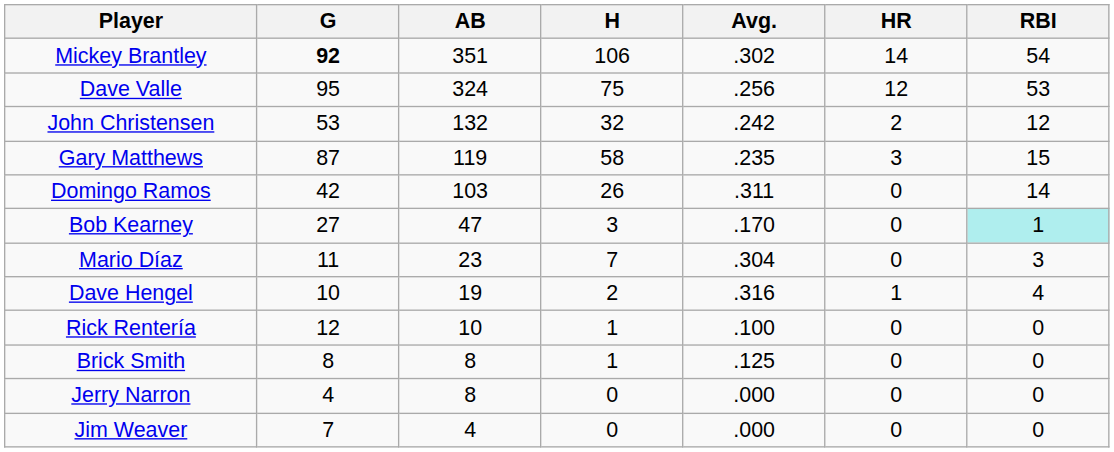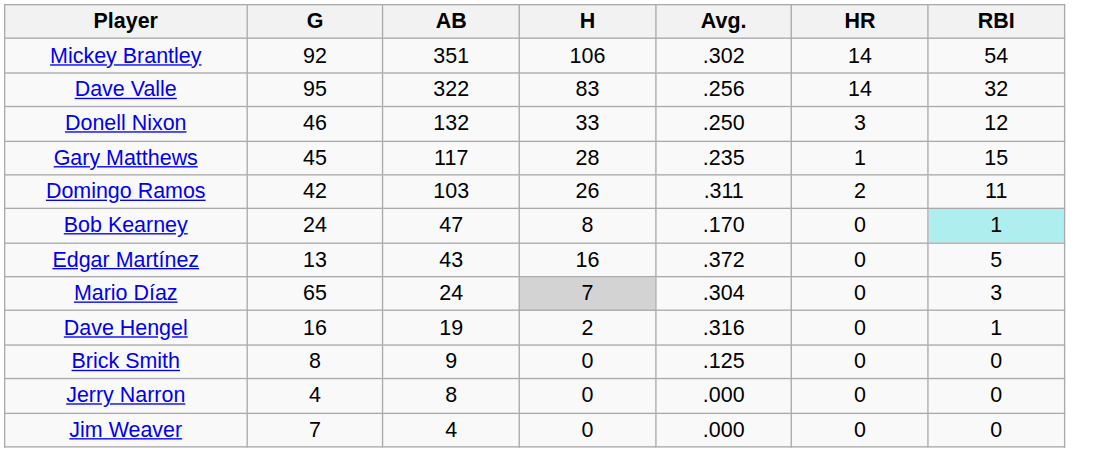 <table class="wikitable sortable">
 <tr>
 <th bgcolor="#DDDDFF" width="16%">Player</th>
 <th bgcolor="#DDDDFF" width="9%">G</th>
 <th bgcolor="#DDDDFF" width="9%">AB</th>
 <th bgcolor="#DDDDFF" width="9%">H</th>
 <th bgcolor="#DDDDFF" width="9%">Avg.</th>
 <th bgcolor="#DDDDFF" width="9%">HR</th>
 <th bgcolor="#DDDDFF" width="9%">RBI</th>
 </tr>
 <tr align="center">
 <td><a href='#'>Mickey Brantley</a></td>
-<td><strong>92</strong></td>
+<td>92</td>
 <td>351</td>
 <td>106</td>
 <td>.302</td>
 <td>14</td>
 <td>54</td>
 </tr>
 <tr align=center>
 <td><a href='#'>Dave Valle</a></td>
 <td>95</td>
-<td>324</td>
-<td>75</td>
+<td>322</td>
+<td>83</td>
 <td>.256</td>
-<td>12</td>
-<td>53</td>
+<td>14</td>
+<td>32</td>
 </tr>
 <tr align=center>
-<td><a href='#'>John Christensen</a></td>
-<td>53</td>
+<td><a href='#'>Donell Nixon</a></td>
+<td>46</td>
 <td>132</td>
-<td>32</td>
-<td>.242</td>
-<td>2</td>
+<td>33</td>
+<td>.250</td>
+<td>3</td>
 <td>12</td>
 </tr>
 <tr align="center">
 <td><a href='#'>Gary Matthews</a></td>
-<td>87</td>
-<td>119</td>
-<td>58</td>
+<td>45</td>
+<td>117</td>
+<td>28</td>
 <td>.235</td>
-<td>3</td>
+<td>1</td>
 <td>15</td>
 </tr>
 <tr align=center>
 <td><a href='#'>Domingo Ramos</a></td>
 <td>42</td>
 <td>103</td>
 <td>26</td>
 <td>.311</td>
-<td>0</td>
-<td>14</td>
+<td>2</td>
+<td>11</td>
 </tr>
 <tr align=center>
 <td><a href='#'>Bob Kearney</a></td>
-<td>27</td>
+<td>24</td>
 <td>47</td>
-<td>3</td>
+<td>8</td>
 <td>.170</td>
 <td>0</td>
 <td style="background: paleturquoise;">1</td>
 </tr>
 <tr align=center>
+<td><a href='#'>Edgar Martínez</a></td>
+<td>13</td>
+<td>43</td>
+<td>16</td>
+<td>.372</td>
+<td>0</td>
+<td>5</td>
+</tr>
+<tr align=center>
 <td><a href='#'>Mario Díaz</a></td>
-<td>11</td>
-<td>23</td>
-<td>7</td>
+<td>65</td>
+<td>24</td>
+<td style="background: lightgrey;">7</td>
 <td>.304</td>
 <td>0</td>
 <td>3</td>
 </tr>
 <tr align=center>
 <td><a href='#'>Dave Hengel</a></td>
-<td>10</td>
+<td>16</td>
 <td>19</td>
 <td>2</td>
 <td>.316</td>
+<td>0</td>
 <td>1</td>
-<td>4</td>
-</tr>
-<tr align=center>
-<td><a href='#'>Rick Rentería</a></td>
-<td>12</td>
-<td>10</td>
-<td>1</td>
-<td>.100</td>
-<td>0</td>
-<td>0</td>
 </tr>
 <tr align="center">
 <td><a href='#'>Brick Smith</a></td>
 <td>8</td>
-<td>8</td>
-<td>1</td>
+<td>9</td>
+<td>0</td>
 <td>.125</td>
 <td>0</td>
 <td>0</td>
 </tr>
 <tr align=center>
 <td><a href='#'>Jerry Narron</a></td>
 <td>4</td>
 <td>8</td>
 <td>0</td>
 <td>.000</td>
 <td>0</td>
 <td>0</td>
 </tr>
 <tr align=center>
 <td><a href='#'>Jim Weaver</a></td>
 <td>7</td>
 <td>4</td>
 <td>0</td>
 <td>.000</td>
 <td>0</td>
 <td>0</td>
 </tr>
 </table>
